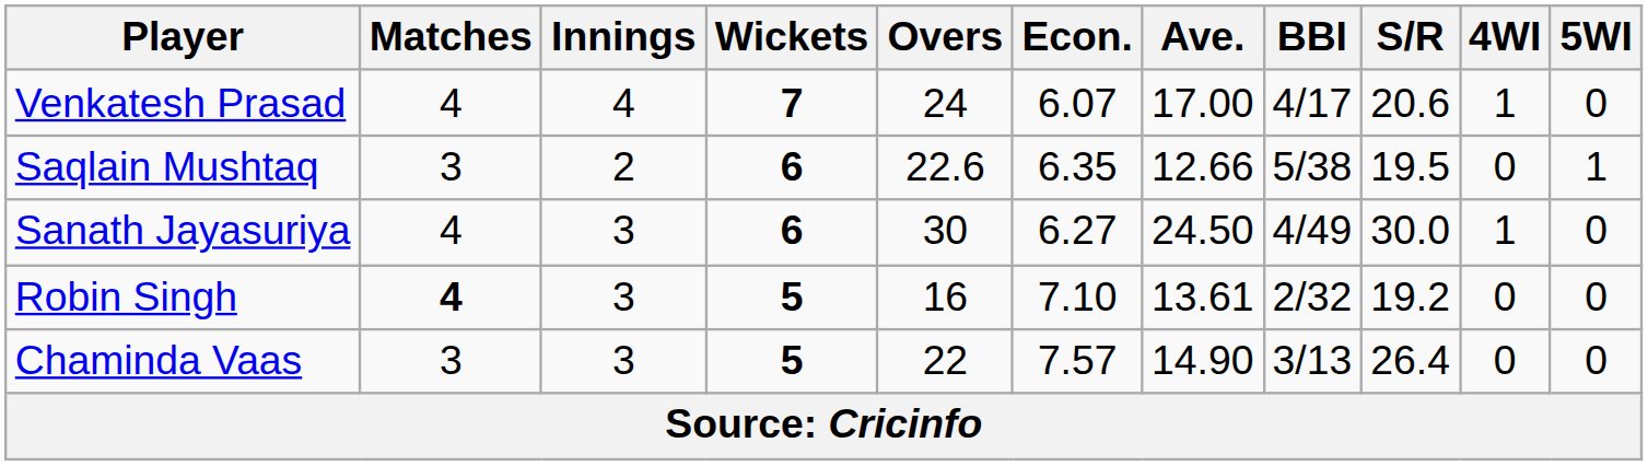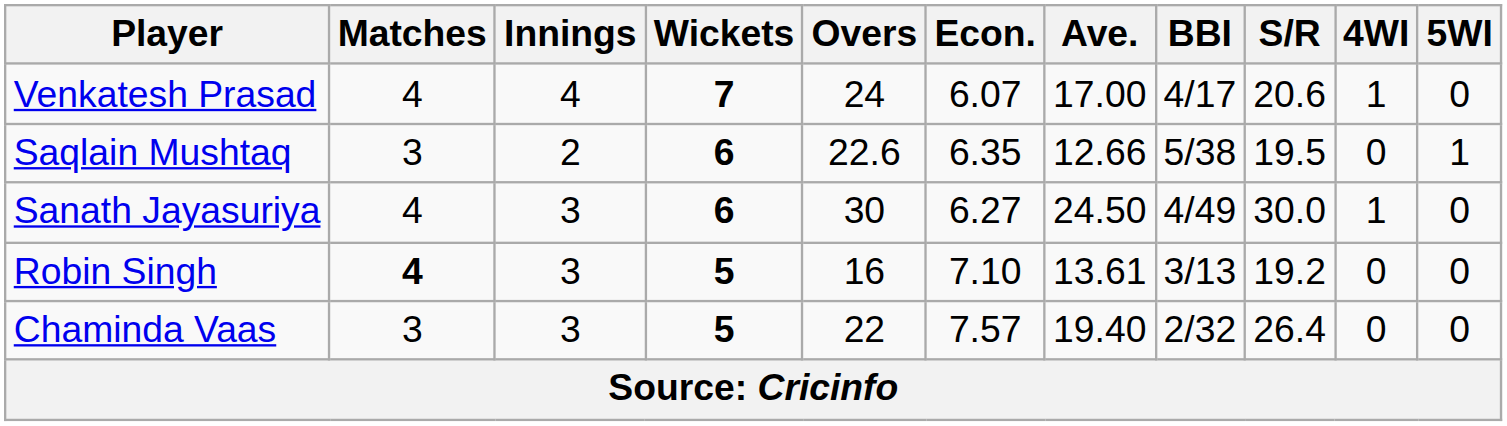 <table class="wikitable" style="text-align: center;">
 <tr>
 <th>Player</th>
 <th>Matches</th>
 <th>Innings</th>
 <th>Wickets</th>
 <th>Overs</th>
 <th>Econ.</th>
 <th>Ave.</th>
 <th>BBI</th>
 <th>S/R</th>
 <th>4WI</th>
 <th>5WI</th>
 </tr>
 <tr>
 <td style="text-align:left"> <a href='#'>Venkatesh Prasad</a></td>
 <td>4</td>
 <td>4</td>
 <td><strong>7</strong></td>
 <td>24</td>
 <td>6.07</td>
 <td>17.00</td>
 <td>4/17</td>
 <td>20.6</td>
 <td>1</td>
 <td>0</td>
 </tr>
 <tr>
 <td style="text-align:left"> <a href='#'>Saqlain Mushtaq</a></td>
 <td>3</td>
 <td>2</td>
 <td><strong>6</strong></td>
 <td>22.6</td>
 <td>6.35</td>
 <td>12.66</td>
 <td>5/38</td>
 <td>19.5</td>
 <td>0</td>
 <td>1</td>
 </tr>
 <tr>
 <td style="text-align:left"> <a href='#'>Sanath Jayasuriya</a></td>
 <td>4</td>
 <td>3</td>
 <td><strong>6</strong></td>
 <td>30</td>
 <td>6.27</td>
 <td>24.50</td>
 <td>4/49</td>
 <td>30.0</td>
 <td>1</td>
 <td>0</td>
 </tr>
 <tr>
 <td style="text-align:left"> <a href='#'>Robin Singh</a></td>
 <td><strong>4</strong></td>
 <td>3</td>
 <td><strong>5</strong></td>
 <td>16</td>
 <td>7.10</td>
 <td>13.61</td>
-<td>2/32</td>
+<td>3/13</td>
 <td>19.2</td>
 <td>0</td>
 <td>0</td>
 </tr>
 <tr>
 <td style="text-align:left"> <a href='#'>Chaminda Vaas</a></td>
 <td>3</td>
 <td>3</td>
 <td><strong>5</strong></td>
 <td>22</td>
 <td>7.57</td>
-<td>14.90</td>
-<td>3/13</td>
+<td>19.40</td>
+<td>2/32</td>
 <td>26.4</td>
 <td>0</td>
 <td>0</td>
 </tr>
 <tr>
 <th colspan="11">Source: <em>Cricinfo</em></th>
 </tr>
 </table>
